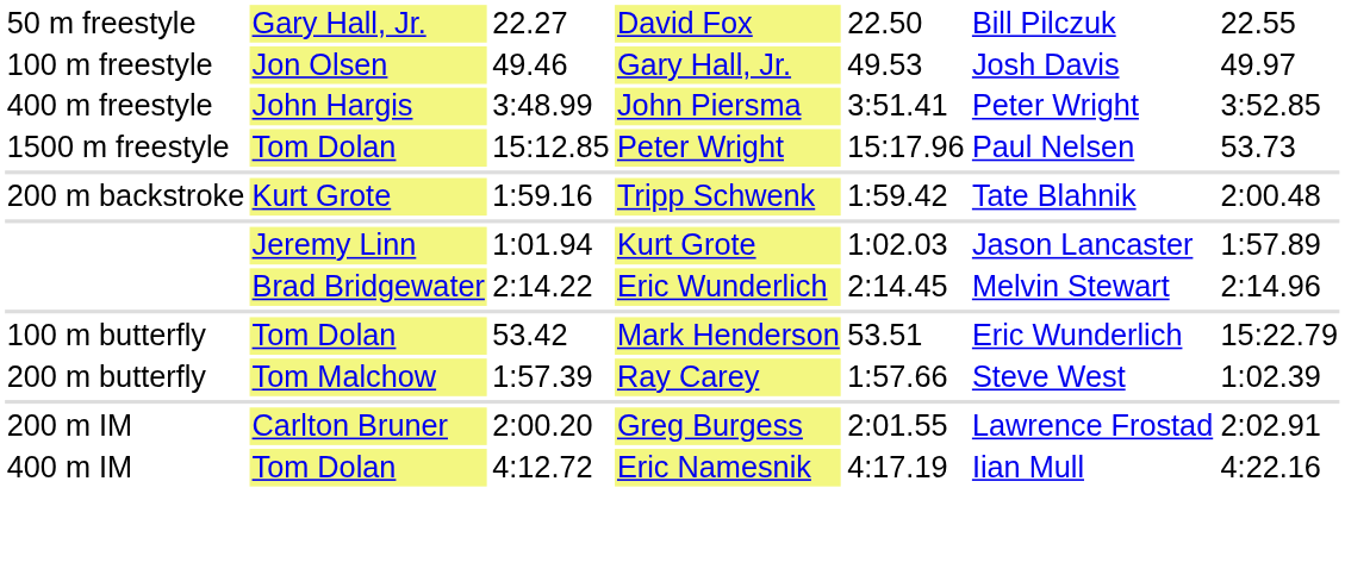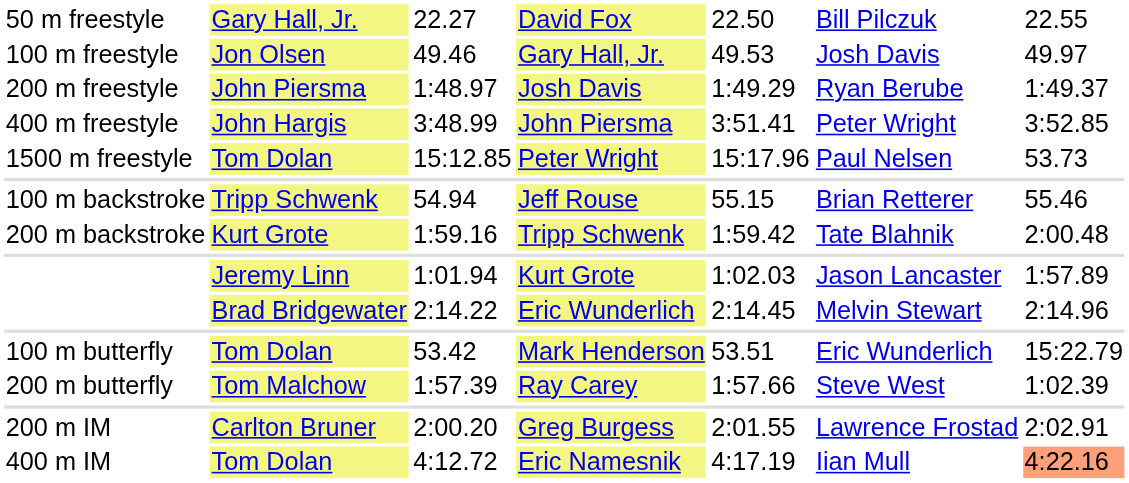 <table>
 <tr valign="top">
 <td>50 m freestyle</td>
 <td bgcolor=#F3F781><a href='#'>Gary Hall, Jr.</a></td>
 <td>22.27</td>
 <td bgcolor=#F3F781><a href='#'>David Fox</a></td>
 <td>22.50</td>
 <td><a href='#'>Bill Pilczuk</a></td>
 <td>22.55</td>
 </tr>
 <tr valign="top">
 <td>100 m freestyle</td>
 <td bgcolor=#F3F781><a href='#'>Jon Olsen</a></td>
 <td>49.46</td>
 <td bgcolor=#F3F781><a href='#'>Gary Hall, Jr.</a></td>
 <td>49.53</td>
 <td><a href='#'>Josh Davis</a></td>
 <td>49.97</td>
+</tr>
+<tr valign="top">
+<td>200 m freestyle</td>
+<td bgcolor=#F3F781><a href='#'>John Piersma</a></td>
+<td>1:48.97</td>
+<td bgcolor=#F3F781><a href='#'>Josh Davis</a></td>
+<td>1:49.29</td>
+<td><a href='#'>Ryan Berube</a></td>
+<td>1:49.37</td>
 </tr>
 <tr valign="top">
 <td>400 m freestyle</td>
 <td bgcolor=#F3F781><a href='#'>John Hargis</a></td>
 <td>3:48.99</td>
 <td bgcolor=#F3F781><a href='#'>John Piersma</a></td>
 <td>3:51.41</td>
 <td><a href='#'>Peter Wright</a></td>
 <td>3:52.85</td>
 </tr>
 <tr valign="top">
 <td>1500 m freestyle</td>
 <td bgcolor=#F3F781><a href='#'>Tom Dolan</a></td>
 <td>15:12.85</td>
 <td bgcolor=#F3F781><a href='#'>Peter Wright</a></td>
 <td>15:17.96</td>
 <td><a href='#'>Paul Nelsen</a></td>
 <td>53.73</td>
 </tr>
 <tr bgcolor=#DDDDDD>
 <td colspan=7></td>
+</tr>
+<tr valign="top">
+<td>100 m backstroke</td>
+<td bgcolor=#F3F781><a href='#'>Tripp Schwenk</a></td>
+<td>54.94</td>
+<td bgcolor=#F3F781><a href='#'>Jeff Rouse</a></td>
+<td>55.15</td>
+<td><a href='#'>Brian Retterer</a></td>
+<td>55.46</td>
 </tr>
 <tr valign="top">
 <td>200 m backstroke</td>
 <td bgcolor=#F3F781><a href='#'>Kurt Grote</a></td>
 <td>1:59.16</td>
 <td bgcolor=#F3F781><a href='#'>Tripp Schwenk</a></td>
 <td>1:59.42</td>
 <td><a href='#'>Tate Blahnik</a></td>
 <td>2:00.48</td>
 </tr>
 <tr bgcolor=#DDDDDD>
 <td colspan=7></td>
 </tr>
 <tr valign="top">
 <td></td>
 <td bgcolor=#F3F781><a href='#'>Jeremy Linn</a></td>
 <td>1:01.94</td>
 <td bgcolor=#F3F781><a href='#'>Kurt Grote</a></td>
 <td>1:02.03</td>
 <td><a href='#'>Jason Lancaster</a></td>
 <td>1:57.89</td>
 </tr>
 <tr valign="top">
 <td></td>
 <td bgcolor=#F3F781><a href='#'>Brad Bridgewater</a></td>
 <td>2:14.22</td>
 <td bgcolor=#F3F781><a href='#'>Eric Wunderlich</a></td>
 <td>2:14.45</td>
 <td><a href='#'>Melvin Stewart</a></td>
 <td>2:14.96</td>
 </tr>
 <tr bgcolor=#DDDDDD>
 <td colspan=7></td>
 </tr>
 <tr valign="top">
 <td>100 m butterfly</td>
 <td bgcolor=#F3F781><a href='#'>Tom Dolan</a></td>
 <td>53.42</td>
 <td bgcolor=#F3F781><a href='#'>Mark Henderson</a></td>
 <td>53.51</td>
 <td><a href='#'>Eric Wunderlich</a></td>
 <td>15:22.79</td>
 </tr>
 <tr valign="top">
 <td>200 m butterfly</td>
 <td bgcolor=#F3F781><a href='#'>Tom Malchow</a></td>
 <td>1:57.39</td>
 <td bgcolor=#F3F781><a href='#'>Ray Carey</a></td>
 <td>1:57.66</td>
 <td><a href='#'>Steve West</a></td>
 <td>1:02.39</td>
 </tr>
 <tr bgcolor=#DDDDDD>
 <td colspan=7></td>
 </tr>
 <tr valign="top">
 <td>200 m IM</td>
 <td bgcolor=#F3F781><a href='#'>Carlton Bruner</a></td>
 <td>2:00.20</td>
 <td bgcolor=#F3F781><a href='#'>Greg Burgess</a></td>
 <td>2:01.55</td>
 <td><a href='#'>Lawrence Frostad</a></td>
 <td>2:02.91</td>
 </tr>
 <tr valign="top">
 <td>400 m IM</td>
 <td bgcolor=#F3F781><a href='#'>Tom Dolan</a></td>
 <td>4:12.72</td>
 <td bgcolor=#F3F781><a href='#'>Eric Namesnik</a></td>
 <td>4:17.19</td>
 <td><a href='#'>Iian Mull </a></td>
-<td>4:22.16</td>
+<td style="background: lightsalmon;">4:22.16</td>
 </tr>
 </table>
